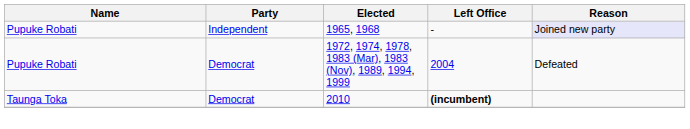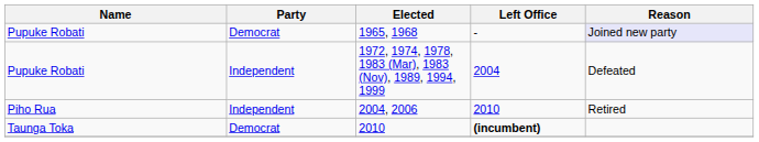 <table class="wikitable" width="77%" style="font-size:95%;">
 <tr>
 <th width=29%>Name</th>
 <th width=17%>Party</th>
 <th width=15%>Elected</th>
 <th width=15%>Left Office</th>
 <th width=22%>Reason</th>
 </tr>
 <tr>
 <td><a href='#'>Pupuke Robati</a></td>
-<td bgcolor=><a href='#'>Independent</a></td>
+<td bgcolor=><a href='#'>Democrat</a></td>
 <td><a href='#'>1965</a>, <a href='#'>1968</a></td>
 <td>-</td>
 <td style="background: lavender;">Joined new party</td>
 </tr>
 <tr>
 <td><a href='#'>Pupuke Robati</a></td>
-<td bgcolor=><a href='#'>Democrat</a></td>
+<td bgcolor=><a href='#'>Independent</a></td>
 <td><a href='#'>1972</a>, <a href='#'>1974</a>, <a href='#'>1978</a>, <a href='#'>1983 (Mar)</a>, <a href='#'>1983 (Nov)</a>, <a href='#'>1989</a>, <a href='#'>1994</a>, <a href='#'>1999</a></td>
 <td><a href='#'>2004</a></td>
 <td>Defeated</td>
+</tr>
+<tr>
+<td><a href='#'>Piho Rua</a></td>
+<td bgcolor=><a href='#'>Independent</a></td>
+<td><a href='#'>2004</a>, <a href='#'>2006</a></td>
+<td><a href='#'>2010</a></td>
+<td>Retired</td>
 </tr>
 <tr>
 <td><a href='#'>Taunga Toka</a></td>
 <td bgcolor=><a href='#'>Democrat</a></td>
 <td><a href='#'>2010</a></td>
 <td><strong>(incumbent)</strong></td>
 <td></td>
 </tr>
 <tr>
 </tr>
 </table>
